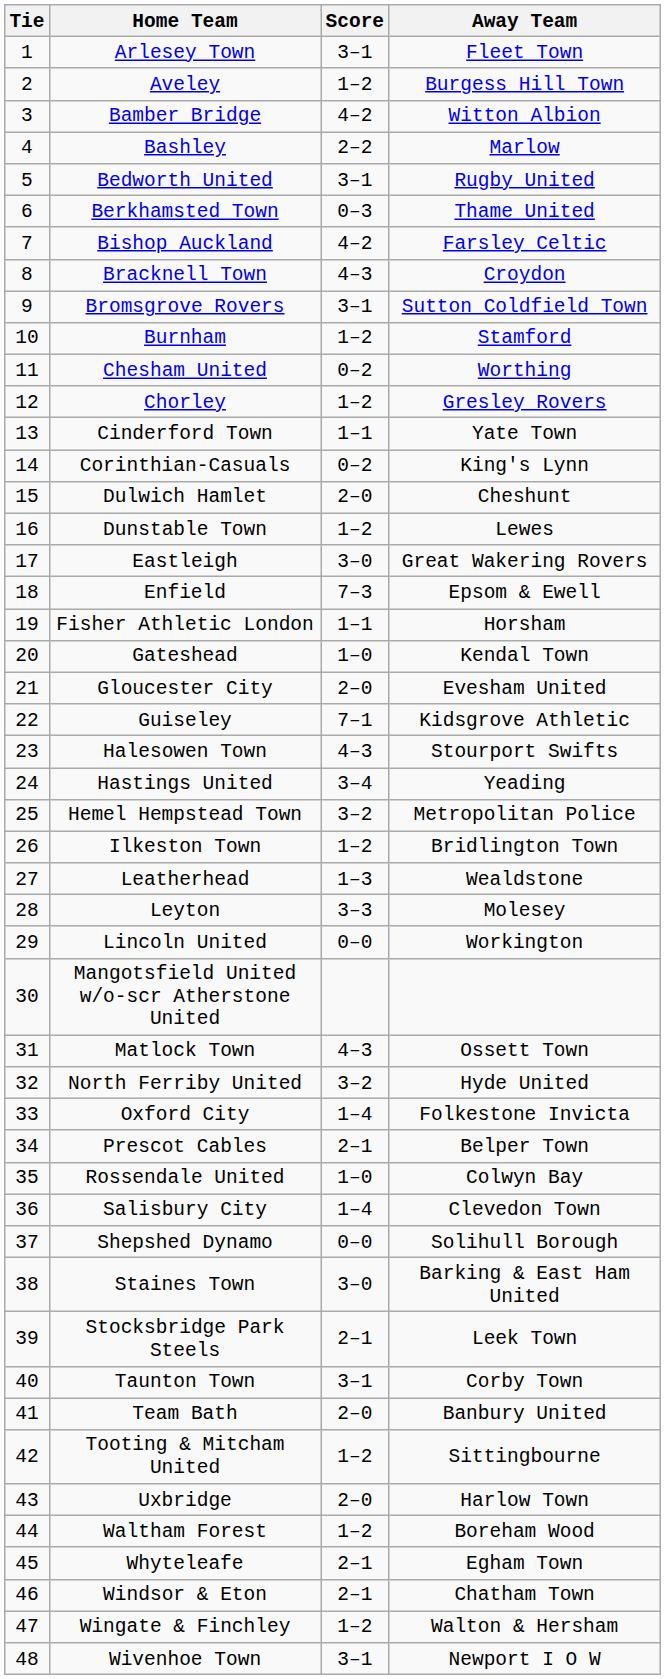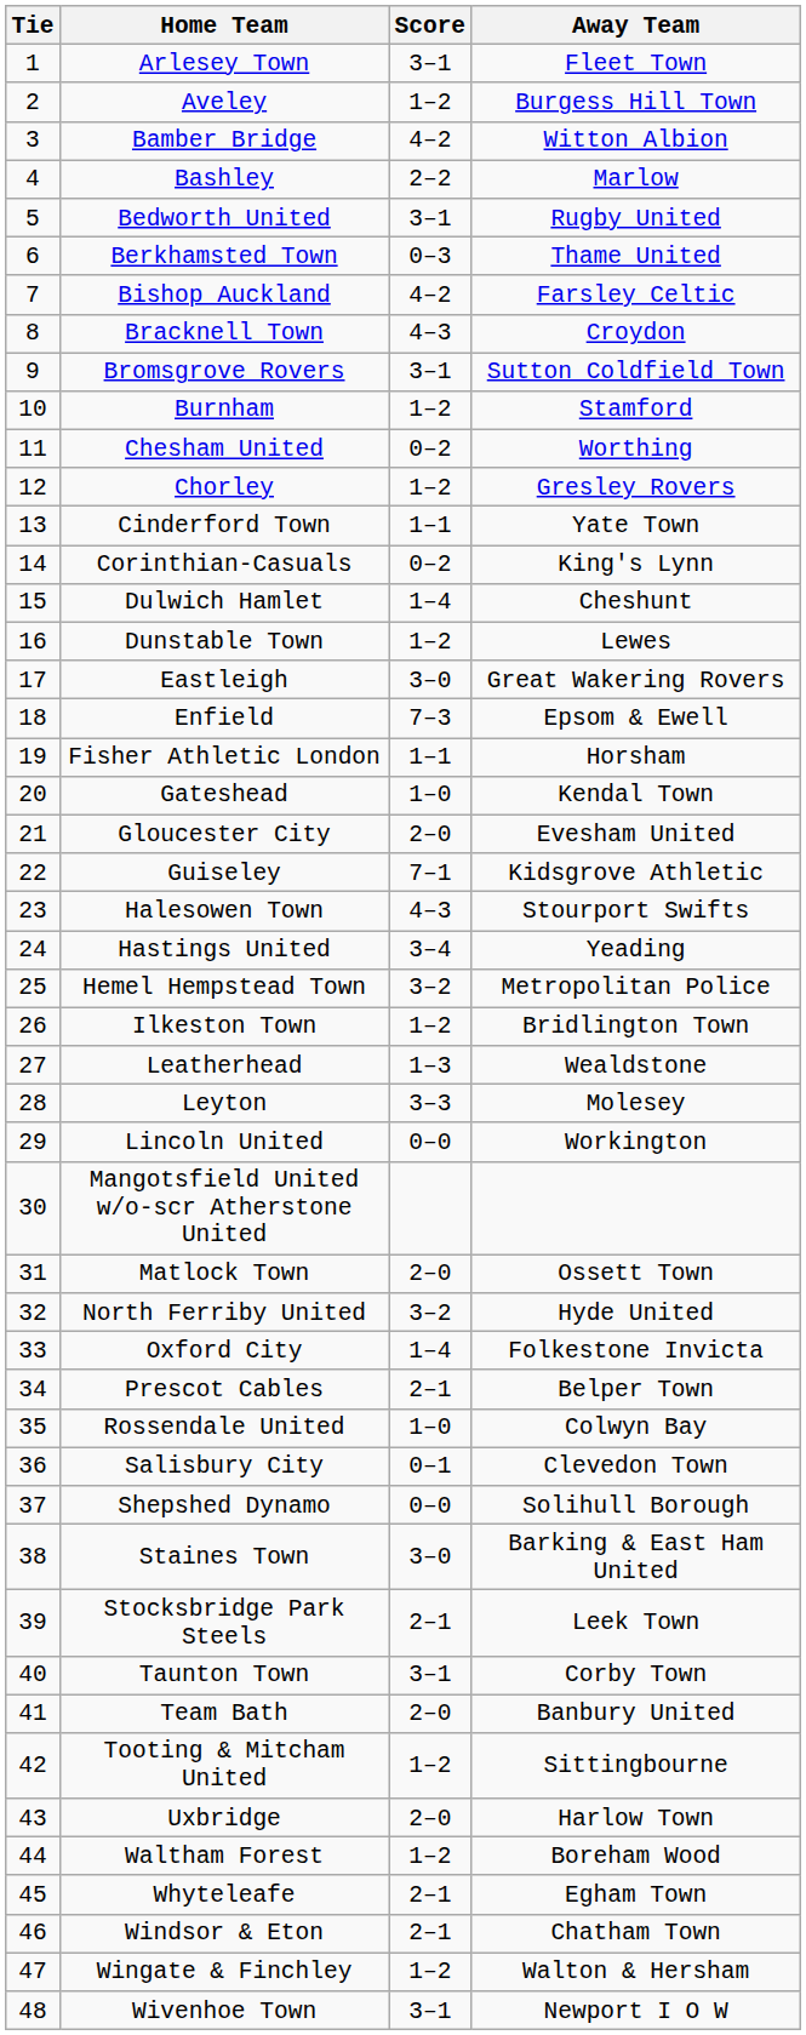 <table class="wikitable" style="text-align:center;">
 <tr>
 <th width=20>Tie</th>
 <th width=175>Home Team</th>
 <th width=20>Score</th>
 <th width=175>Away Team</th>
 </tr>
 <tr>
 <td>1</td>
 <td><a href='#'>Arlesey Town</a></td>
 <td>3–1</td>
 <td><a href='#'>Fleet Town</a></td>
 </tr>
 <tr>
 <td>2</td>
 <td><a href='#'>Aveley</a></td>
 <td>1–2</td>
 <td><a href='#'>Burgess Hill Town</a></td>
 </tr>
 <tr>
 <td>3</td>
 <td><a href='#'>Bamber Bridge</a></td>
 <td>4–2</td>
 <td><a href='#'>Witton Albion</a></td>
 </tr>
 <tr>
 <td>4</td>
 <td><a href='#'>Bashley</a></td>
 <td>2–2</td>
 <td><a href='#'>Marlow</a></td>
 </tr>
 <tr>
 <td>5</td>
 <td><a href='#'>Bedworth United</a></td>
 <td>3–1</td>
 <td><a href='#'>Rugby United</a></td>
 </tr>
 <tr>
 <td>6</td>
 <td><a href='#'>Berkhamsted Town</a></td>
 <td>0–3</td>
 <td><a href='#'>Thame United</a></td>
 </tr>
 <tr>
 <td>7</td>
 <td><a href='#'>Bishop Auckland</a></td>
 <td>4–2</td>
 <td><a href='#'>Farsley Celtic</a></td>
 </tr>
 <tr>
 <td>8</td>
 <td><a href='#'>Bracknell Town</a></td>
 <td>4–3</td>
 <td><a href='#'>Croydon</a></td>
 </tr>
 <tr>
 <td>9</td>
 <td><a href='#'>Bromsgrove Rovers</a></td>
 <td>3–1</td>
 <td><a href='#'>Sutton Coldfield Town</a></td>
 </tr>
 <tr>
 <td>10</td>
 <td><a href='#'>Burnham</a></td>
 <td>1–2</td>
 <td><a href='#'>Stamford</a></td>
 </tr>
 <tr>
 <td>11</td>
 <td><a href='#'>Chesham United</a></td>
 <td>0–2</td>
 <td><a href='#'>Worthing</a></td>
 </tr>
 <tr>
 <td>12</td>
 <td><a href='#'>Chorley</a></td>
 <td>1–2</td>
 <td><a href='#'>Gresley Rovers</a></td>
 </tr>
 <tr>
 <td>13</td>
 <td>Cinderford Town</td>
 <td>1–1</td>
 <td>Yate Town</td>
 </tr>
 <tr>
 <td>14</td>
 <td>Corinthian-Casuals</td>
 <td>0–2</td>
 <td>King's Lynn</td>
 </tr>
 <tr>
 <td>15</td>
 <td>Dulwich Hamlet</td>
-<td>2–0</td>
+<td>1–4</td>
 <td>Cheshunt</td>
 </tr>
 <tr>
 <td>16</td>
 <td>Dunstable Town</td>
 <td>1–2</td>
 <td>Lewes</td>
 </tr>
 <tr>
 <td>17</td>
 <td>Eastleigh</td>
 <td>3–0</td>
 <td>Great Wakering Rovers</td>
 </tr>
 <tr>
 <td>18</td>
 <td>Enfield</td>
 <td>7–3</td>
 <td>Epsom & Ewell</td>
 </tr>
 <tr>
 <td>19</td>
 <td>Fisher Athletic London</td>
 <td>1–1</td>
 <td>Horsham</td>
 </tr>
 <tr>
 <td>20</td>
 <td>Gateshead</td>
 <td>1–0</td>
 <td>Kendal Town</td>
 </tr>
 <tr>
 <td>21</td>
 <td>Gloucester City</td>
 <td>2–0</td>
 <td>Evesham United</td>
 </tr>
 <tr>
 <td>22</td>
 <td>Guiseley</td>
 <td>7–1</td>
 <td>Kidsgrove Athletic</td>
 </tr>
 <tr>
 <td>23</td>
 <td>Halesowen Town</td>
 <td>4–3</td>
 <td>Stourport Swifts</td>
 </tr>
 <tr>
 <td>24</td>
 <td>Hastings United</td>
 <td>3–4</td>
 <td>Yeading</td>
 </tr>
 <tr>
 <td>25</td>
 <td>Hemel Hempstead Town</td>
 <td>3–2</td>
 <td>Metropolitan Police</td>
 </tr>
 <tr>
 <td>26</td>
 <td>Ilkeston Town</td>
 <td>1–2</td>
 <td>Bridlington Town</td>
 </tr>
 <tr>
 <td>27</td>
 <td>Leatherhead</td>
 <td>1–3</td>
 <td>Wealdstone</td>
 </tr>
 <tr>
 <td>28</td>
 <td>Leyton</td>
 <td>3–3</td>
 <td>Molesey</td>
 </tr>
 <tr>
 <td>29</td>
 <td>Lincoln United</td>
 <td>0–0</td>
 <td>Workington</td>
 </tr>
 <tr>
 <td>30</td>
 <td>Mangotsfield United w/o-scr Atherstone United</td>
 <td></td>
 <td></td>
 </tr>
 <tr>
 <td>31</td>
 <td>Matlock Town</td>
-<td>4–3</td>
+<td>2–0</td>
 <td>Ossett Town</td>
 </tr>
 <tr>
 <td>32</td>
 <td>North Ferriby United</td>
 <td>3–2</td>
 <td>Hyde United</td>
 </tr>
 <tr>
 <td>33</td>
 <td>Oxford City</td>
 <td>1–4</td>
 <td>Folkestone Invicta</td>
 </tr>
 <tr>
 <td>34</td>
 <td>Prescot Cables</td>
 <td>2–1</td>
 <td>Belper Town</td>
 </tr>
 <tr>
 <td>35</td>
 <td>Rossendale United</td>
 <td>1–0</td>
 <td>Colwyn Bay</td>
 </tr>
 <tr>
 <td>36</td>
 <td>Salisbury City</td>
-<td>1–4</td>
+<td>0–1</td>
 <td>Clevedon Town</td>
 </tr>
 <tr>
 <td>37</td>
 <td>Shepshed Dynamo</td>
 <td>0–0</td>
 <td>Solihull Borough</td>
 </tr>
 <tr>
 <td>38</td>
 <td>Staines Town</td>
 <td>3–0</td>
 <td>Barking & East Ham United</td>
 </tr>
 <tr>
 <td>39</td>
 <td>Stocksbridge Park Steels</td>
 <td>2–1</td>
 <td>Leek Town</td>
 </tr>
 <tr>
 <td>40</td>
 <td>Taunton Town</td>
 <td>3–1</td>
 <td>Corby Town</td>
 </tr>
 <tr>
 <td>41</td>
 <td>Team Bath</td>
 <td>2–0</td>
 <td>Banbury United</td>
 </tr>
 <tr>
 <td>42</td>
 <td>Tooting & Mitcham United</td>
 <td>1–2</td>
 <td>Sittingbourne</td>
 </tr>
 <tr>
 <td>43</td>
 <td>Uxbridge</td>
 <td>2–0</td>
 <td>Harlow Town</td>
 </tr>
 <tr>
 <td>44</td>
 <td>Waltham Forest</td>
 <td>1–2</td>
 <td>Boreham Wood</td>
 </tr>
 <tr>
 <td>45</td>
 <td>Whyteleafe</td>
 <td>2–1</td>
 <td>Egham Town</td>
 </tr>
 <tr>
 <td>46</td>
 <td>Windsor & Eton</td>
 <td>2–1</td>
 <td>Chatham Town</td>
 </tr>
 <tr>
 <td>47</td>
 <td>Wingate & Finchley</td>
 <td>1–2</td>
 <td>Walton & Hersham</td>
 </tr>
 <tr>
 <td>48</td>
 <td>Wivenhoe Town</td>
 <td>3–1</td>
 <td>Newport I O W</td>
 </tr>
 </table>
